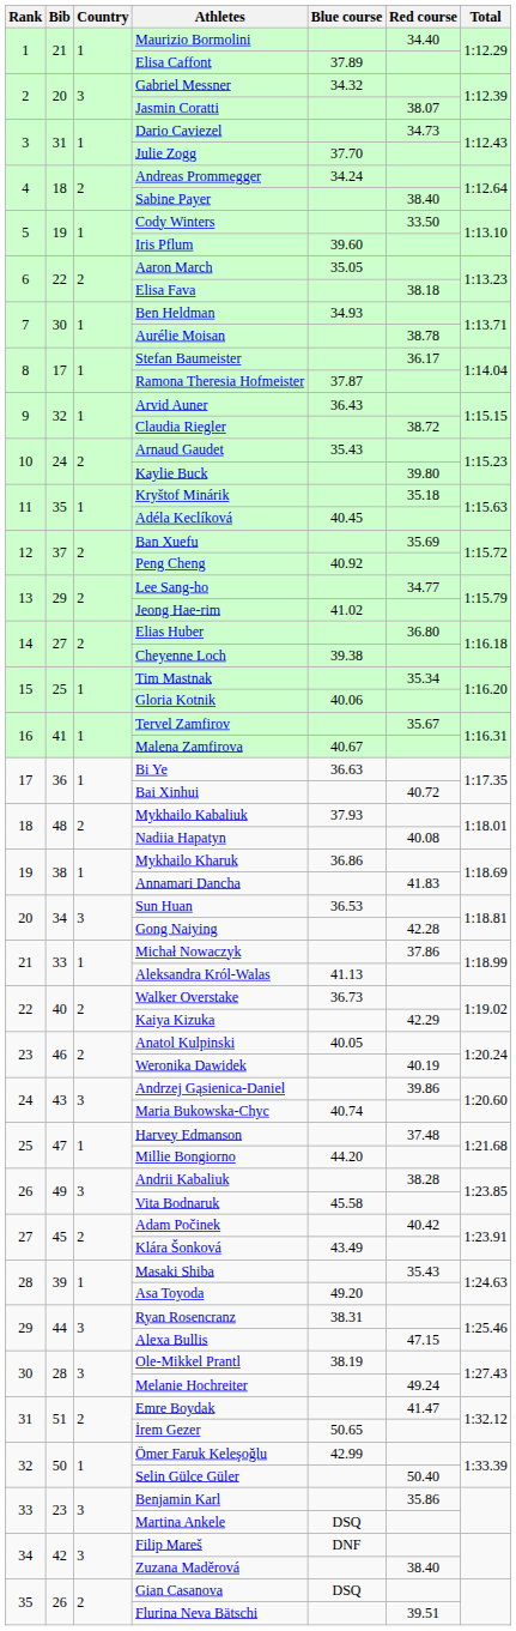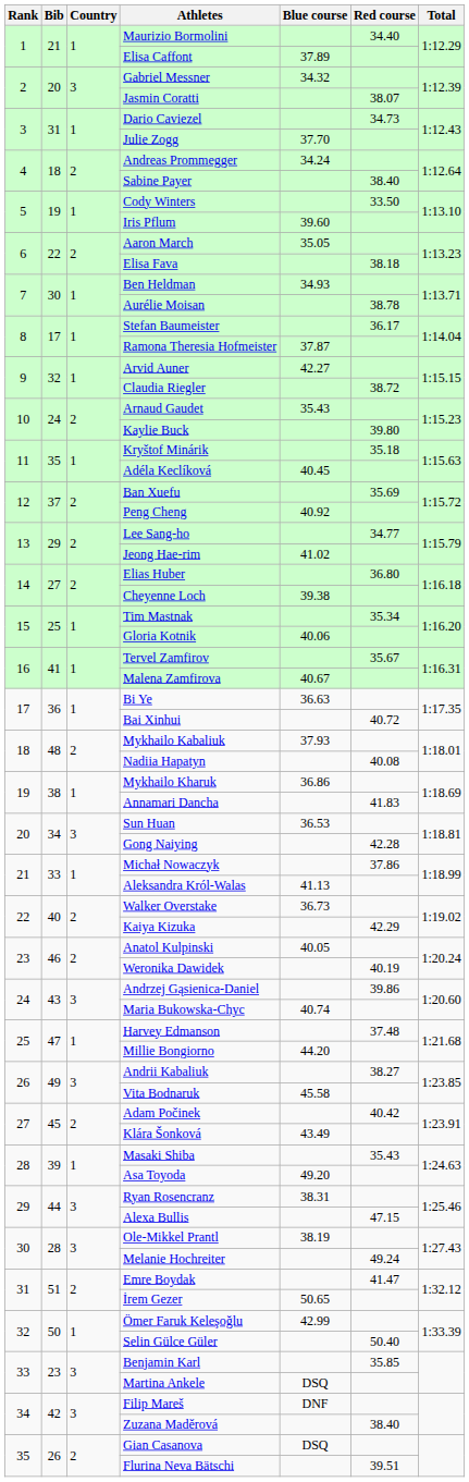 <table class="wikitable" style="text-align:center; ">
 <tr>
 <th>Rank</th>
 <th>Bib</th>
 <th>Country</th>
 <th>Athletes</th>
 <th>Blue course</th>
 <th>Red course</th>
 <th>Total</th>
 </tr>
 <tr bgcolor=ccffcc>
 <td rowspan=2>1</td>
 <td rowspan=2>21</td>
 <td rowspan=2 align=left> 1</td>
 <td align=left><a href='#'>Maurizio Bormolini</a></td>
 <td></td>
 <td>34.40</td>
 <td rowspan=2>1:12.29</td>
 </tr>
 <tr bgcolor=ccffcc>
 <td align=left><a href='#'>Elisa Caffont</a></td>
 <td>37.89</td>
 <td></td>
 </tr>
 <tr bgcolor=ccffcc>
 <td rowspan=2>2</td>
 <td rowspan=2>20</td>
 <td rowspan=2 align=left> 3</td>
 <td align=left><a href='#'>Gabriel Messner</a></td>
 <td>34.32</td>
 <td></td>
 <td rowspan=2>1:12.39</td>
 </tr>
 <tr bgcolor=ccffcc>
 <td align=left><a href='#'>Jasmin Coratti</a></td>
 <td></td>
 <td>38.07</td>
 </tr>
 <tr bgcolor=ccffcc>
 <td rowspan=2>3</td>
 <td rowspan=2>31</td>
 <td rowspan=2 align=left> 1</td>
 <td align=left><a href='#'>Dario Caviezel</a></td>
 <td></td>
 <td>34.73</td>
 <td rowspan=2>1:12.43</td>
 </tr>
 <tr bgcolor=ccffcc>
 <td align=left><a href='#'>Julie Zogg</a></td>
 <td>37.70</td>
 <td></td>
 </tr>
 <tr bgcolor=ccffcc>
 <td rowspan=2>4</td>
 <td rowspan=2>18</td>
 <td rowspan=2 align=left> 2</td>
 <td align=left><a href='#'>Andreas Prommegger</a></td>
 <td>34.24</td>
 <td></td>
 <td rowspan=2>1:12.64</td>
 </tr>
 <tr bgcolor=ccffcc>
 <td align=left><a href='#'>Sabine Payer</a></td>
 <td></td>
 <td>38.40</td>
 </tr>
 <tr bgcolor=ccffcc>
 <td rowspan=2>5</td>
 <td rowspan=2>19</td>
 <td rowspan=2 align=left> 1</td>
 <td align=left><a href='#'>Cody Winters</a></td>
 <td></td>
 <td>33.50</td>
 <td rowspan=2>1:13.10</td>
 </tr>
 <tr bgcolor=ccffcc>
 <td align=left><a href='#'>Iris Pflum</a></td>
 <td>39.60</td>
 <td></td>
 </tr>
 <tr bgcolor=ccffcc>
 <td rowspan=2>6</td>
 <td rowspan=2>22</td>
 <td rowspan=2 align=left> 2</td>
 <td align=left><a href='#'>Aaron March</a></td>
 <td>35.05</td>
 <td></td>
 <td rowspan=2>1:13.23</td>
 </tr>
 <tr bgcolor=ccffcc>
 <td align=left><a href='#'>Elisa Fava</a></td>
 <td></td>
 <td>38.18</td>
 </tr>
 <tr bgcolor=ccffcc>
 <td rowspan=2>7</td>
 <td rowspan=2>30</td>
 <td rowspan=2 align=left> 1</td>
 <td align=left><a href='#'>Ben Heldman</a></td>
 <td>34.93</td>
 <td></td>
 <td rowspan=2>1:13.71</td>
 </tr>
 <tr bgcolor=ccffcc>
 <td align=left><a href='#'>Aurélie Moisan</a></td>
 <td></td>
 <td>38.78</td>
 </tr>
 <tr bgcolor=ccffcc>
 <td rowspan=2>8</td>
 <td rowspan=2>17</td>
 <td rowspan=2 align=left> 1</td>
 <td align=left><a href='#'>Stefan Baumeister</a></td>
 <td></td>
 <td>36.17</td>
 <td rowspan=2>1:14.04</td>
 </tr>
 <tr bgcolor=ccffcc>
 <td align=left><a href='#'>Ramona Theresia Hofmeister</a></td>
 <td>37.87</td>
 <td></td>
 </tr>
 <tr bgcolor=ccffcc>
 <td rowspan=2>9</td>
 <td rowspan=2>32</td>
 <td rowspan=2 align=left> 1</td>
 <td align=left><a href='#'>Arvid Auner</a></td>
-<td>36.43</td>
+<td>42.27</td>
 <td></td>
 <td rowspan=2>1:15.15</td>
 </tr>
 <tr bgcolor=ccffcc>
 <td align=left><a href='#'>Claudia Riegler</a></td>
 <td></td>
 <td>38.72</td>
 </tr>
 <tr bgcolor=ccffcc>
 <td rowspan=2>10</td>
 <td rowspan=2>24</td>
 <td rowspan=2 align=left> 2</td>
 <td align=left><a href='#'>Arnaud Gaudet</a></td>
 <td>35.43</td>
 <td></td>
 <td rowspan=2>1:15.23</td>
 </tr>
 <tr bgcolor=ccffcc>
 <td align=left><a href='#'>Kaylie Buck</a></td>
 <td></td>
 <td>39.80</td>
 </tr>
 <tr bgcolor=ccffcc>
 <td rowspan=2>11</td>
 <td rowspan=2>35</td>
 <td rowspan=2 align=left> 1</td>
 <td align=left><a href='#'>Kryštof Minárik</a></td>
 <td></td>
 <td>35.18</td>
 <td rowspan=2>1:15.63</td>
 </tr>
 <tr bgcolor=ccffcc>
 <td align=left><a href='#'>Adéla Keclíková</a></td>
 <td>40.45</td>
 <td></td>
 </tr>
 <tr bgcolor=ccffcc>
 <td rowspan=2>12</td>
 <td rowspan=2>37</td>
 <td rowspan=2 align=left> 2</td>
 <td align=left><a href='#'>Ban Xuefu</a></td>
 <td></td>
 <td>35.69</td>
 <td rowspan=2>1:15.72</td>
 </tr>
 <tr bgcolor=ccffcc>
 <td align=left><a href='#'>Peng Cheng</a></td>
 <td>40.92</td>
 <td></td>
 </tr>
 <tr bgcolor=ccffcc>
 <td rowspan=2>13</td>
 <td rowspan=2>29</td>
 <td rowspan=2 align=left> 2</td>
 <td align=left><a href='#'>Lee Sang-ho</a></td>
 <td></td>
 <td>34.77</td>
 <td rowspan=2>1:15.79</td>
 </tr>
 <tr bgcolor=ccffcc>
 <td align=left><a href='#'>Jeong Hae-rim</a></td>
 <td>41.02</td>
 <td></td>
 </tr>
 <tr bgcolor=ccffcc>
 <td rowspan=2>14</td>
 <td rowspan=2>27</td>
 <td rowspan=2 align=left> 2</td>
 <td align=left><a href='#'>Elias Huber</a></td>
 <td></td>
 <td>36.80</td>
 <td rowspan=2>1:16.18</td>
 </tr>
 <tr bgcolor=ccffcc>
 <td align=left><a href='#'>Cheyenne Loch</a></td>
 <td>39.38</td>
 <td></td>
 </tr>
 <tr bgcolor=ccffcc>
 <td rowspan=2>15</td>
 <td rowspan=2>25</td>
 <td rowspan=2 align=left> 1</td>
 <td align=left><a href='#'>Tim Mastnak</a></td>
 <td></td>
 <td>35.34</td>
 <td rowspan=2>1:16.20</td>
 </tr>
 <tr bgcolor=ccffcc>
 <td align=left><a href='#'>Gloria Kotnik</a></td>
 <td>40.06</td>
 <td></td>
 </tr>
 <tr bgcolor=ccffcc>
 <td rowspan=2>16</td>
 <td rowspan=2>41</td>
 <td rowspan=2 align=left> 1</td>
 <td align=left><a href='#'>Tervel Zamfirov</a></td>
 <td></td>
 <td>35.67</td>
 <td rowspan=2>1:16.31</td>
 </tr>
 <tr bgcolor=ccffcc>
 <td align=left><a href='#'>Malena Zamfirova</a></td>
 <td>40.67</td>
 <td></td>
 </tr>
 <tr>
 <td rowspan=2>17</td>
 <td rowspan=2>36</td>
 <td rowspan=2 align=left> 1</td>
 <td align=left><a href='#'>Bi Ye</a></td>
 <td>36.63</td>
 <td></td>
 <td rowspan=2>1:17.35</td>
 </tr>
 <tr>
 <td align=left><a href='#'>Bai Xinhui</a></td>
 <td></td>
 <td>40.72</td>
 </tr>
 <tr>
 <td rowspan=2>18</td>
 <td rowspan=2>48</td>
 <td rowspan=2 align=left> 2</td>
 <td align=left><a href='#'>Mykhailo Kabaliuk</a></td>
 <td>37.93</td>
 <td></td>
 <td rowspan=2>1:18.01</td>
 </tr>
 <tr>
 <td align=left><a href='#'>Nadiia Hapatyn</a></td>
 <td></td>
 <td>40.08</td>
 </tr>
 <tr>
 <td rowspan=2>19</td>
 <td rowspan=2>38</td>
 <td rowspan=2 align=left> 1</td>
 <td align=left><a href='#'>Mykhailo Kharuk</a></td>
 <td>36.86</td>
 <td></td>
 <td rowspan=2>1:18.69</td>
 </tr>
 <tr>
 <td align=left><a href='#'>Annamari Dancha</a></td>
 <td></td>
 <td>41.83</td>
 </tr>
 <tr>
 <td rowspan=2>20</td>
 <td rowspan=2>34</td>
 <td rowspan=2 align=left> 3</td>
 <td align=left><a href='#'>Sun Huan</a></td>
 <td>36.53</td>
 <td></td>
 <td rowspan=2>1:18.81</td>
 </tr>
 <tr>
 <td align=left><a href='#'>Gong Naiying</a></td>
 <td></td>
 <td>42.28</td>
 </tr>
 <tr>
 <td rowspan=2>21</td>
 <td rowspan=2>33</td>
 <td rowspan=2 align=left> 1</td>
 <td align=left><a href='#'>Michał Nowaczyk</a></td>
 <td></td>
 <td>37.86</td>
 <td rowspan=2>1:18.99</td>
 </tr>
 <tr>
 <td align=left><a href='#'>Aleksandra Król-Walas</a></td>
 <td>41.13</td>
 <td></td>
 </tr>
 <tr>
 <td rowspan=2>22</td>
 <td rowspan=2>40</td>
 <td rowspan=2 align=left> 2</td>
 <td align=left><a href='#'>Walker Overstake</a></td>
 <td>36.73</td>
 <td></td>
 <td rowspan=2>1:19.02</td>
 </tr>
 <tr>
 <td align=left><a href='#'>Kaiya Kizuka</a></td>
 <td></td>
 <td>42.29</td>
 </tr>
 <tr>
 <td rowspan=2>23</td>
 <td rowspan=2>46</td>
 <td rowspan=2 align=left> 2</td>
 <td align=left><a href='#'>Anatol Kulpinski</a></td>
 <td>40.05</td>
 <td></td>
 <td rowspan=2>1:20.24</td>
 </tr>
 <tr>
 <td align=left><a href='#'>Weronika Dawidek</a></td>
 <td></td>
 <td>40.19</td>
 </tr>
 <tr>
 <td rowspan=2>24</td>
 <td rowspan=2>43</td>
 <td rowspan=2 align=left> 3</td>
 <td align=left><a href='#'>Andrzej Gąsienica-Daniel</a></td>
 <td></td>
 <td>39.86</td>
 <td rowspan=2>1:20.60</td>
 </tr>
 <tr>
 <td align=left><a href='#'>Maria Bukowska-Chyc</a></td>
 <td>40.74</td>
 <td></td>
 </tr>
 <tr>
 <td rowspan=2>25</td>
 <td rowspan=2>47</td>
 <td rowspan=2 align=left> 1</td>
 <td align=left><a href='#'>Harvey Edmanson</a></td>
 <td></td>
 <td>37.48</td>
 <td rowspan=2>1:21.68</td>
 </tr>
 <tr>
 <td align=left><a href='#'>Millie Bongiorno</a></td>
 <td>44.20</td>
 <td></td>
 </tr>
 <tr>
 <td rowspan=2>26</td>
 <td rowspan=2>49</td>
 <td rowspan=2 align=left> 3</td>
 <td align=left><a href='#'>Andrii Kabaliuk</a></td>
 <td></td>
-<td>38.28</td>
+<td>38.27</td>
 <td rowspan=2>1:23.85</td>
 </tr>
 <tr>
 <td align=left><a href='#'>Vita Bodnaruk</a></td>
 <td>45.58</td>
 <td></td>
 </tr>
 <tr>
 <td rowspan=2>27</td>
 <td rowspan=2>45</td>
 <td rowspan=2 align=left> 2</td>
 <td align=left><a href='#'>Adam Počinek</a></td>
 <td></td>
 <td>40.42</td>
 <td rowspan=2>1:23.91</td>
 </tr>
 <tr>
 <td align=left><a href='#'>Klára Šonková</a></td>
 <td>43.49</td>
 <td></td>
 </tr>
 <tr>
 <td rowspan=2>28</td>
 <td rowspan=2>39</td>
 <td rowspan=2 align=left> 1</td>
 <td align=left><a href='#'>Masaki Shiba</a></td>
 <td></td>
 <td>35.43</td>
 <td rowspan=2>1:24.63</td>
 </tr>
 <tr>
 <td align=left><a href='#'>Asa Toyoda</a></td>
 <td>49.20</td>
 <td></td>
 </tr>
 <tr>
 <td rowspan=2>29</td>
 <td rowspan=2>44</td>
 <td rowspan=2 align=left> 3</td>
 <td align=left><a href='#'>Ryan Rosencranz</a></td>
 <td>38.31</td>
 <td></td>
 <td rowspan=2>1:25.46</td>
 </tr>
 <tr>
 <td align=left><a href='#'>Alexa Bullis</a></td>
 <td></td>
 <td>47.15</td>
 </tr>
 <tr>
 <td rowspan=2>30</td>
 <td rowspan=2>28</td>
 <td rowspan=2 align=left> 3</td>
 <td align=left><a href='#'>Ole-Mikkel Prantl</a></td>
 <td>38.19</td>
 <td></td>
 <td rowspan=2>1:27.43</td>
 </tr>
 <tr>
 <td align=left><a href='#'>Melanie Hochreiter</a></td>
 <td></td>
 <td>49.24</td>
 </tr>
 <tr>
 <td rowspan=2>31</td>
 <td rowspan=2>51</td>
 <td rowspan=2 align=left> 2</td>
 <td align=left><a href='#'>Emre Boydak</a></td>
 <td></td>
 <td>41.47</td>
 <td rowspan=2>1:32.12</td>
 </tr>
 <tr>
 <td align=left><a href='#'>İrem Gezer</a></td>
 <td>50.65</td>
 </tr>
 <tr>
 <td rowspan=2>32</td>
 <td rowspan=2>50</td>
 <td rowspan=2 align=left> 1</td>
 <td align=left><a href='#'>Ömer Faruk Keleşoğlu</a></td>
 <td>42.99</td>
 <td></td>
 <td rowspan=2>1:33.39</td>
 </tr>
 <tr>
 <td align=left><a href='#'>Selin Gülce Güler</a></td>
 <td></td>
 <td>50.40</td>
 </tr>
 <tr>
 <td rowspan=2>33</td>
 <td rowspan=2>23</td>
 <td rowspan=2 align=left> 3</td>
 <td align=left><a href='#'>Benjamin Karl</a></td>
 <td></td>
-<td>35.86</td>
+<td>35.85</td>
 <td rowspan=2></td>
 </tr>
 <tr>
 <td align=left><a href='#'>Martina Ankele</a></td>
 <td>DSQ</td>
 <td></td>
 </tr>
 <tr>
 <td rowspan=2>34</td>
 <td rowspan=2>42</td>
 <td rowspan=2 align=left> 3</td>
 <td align=left><a href='#'>Filip Mareš</a></td>
 <td>DNF</td>
 <td></td>
 <td rowspan=2></td>
 </tr>
 <tr>
 <td align=left><a href='#'>Zuzana Maděrová</a></td>
 <td></td>
 <td>38.40</td>
 </tr>
 <tr>
 <td rowspan=2>35</td>
 <td rowspan=2>26</td>
 <td rowspan=2 align=left> 2</td>
 <td align=left><a href='#'>Gian Casanova</a></td>
 <td>DSQ</td>
 <td></td>
 <td rowspan=2></td>
 </tr>
 <tr>
 <td align=left><a href='#'>Flurina Neva Bätschi</a></td>
 <td></td>
 <td>39.51</td>
 </tr>
 </table>
